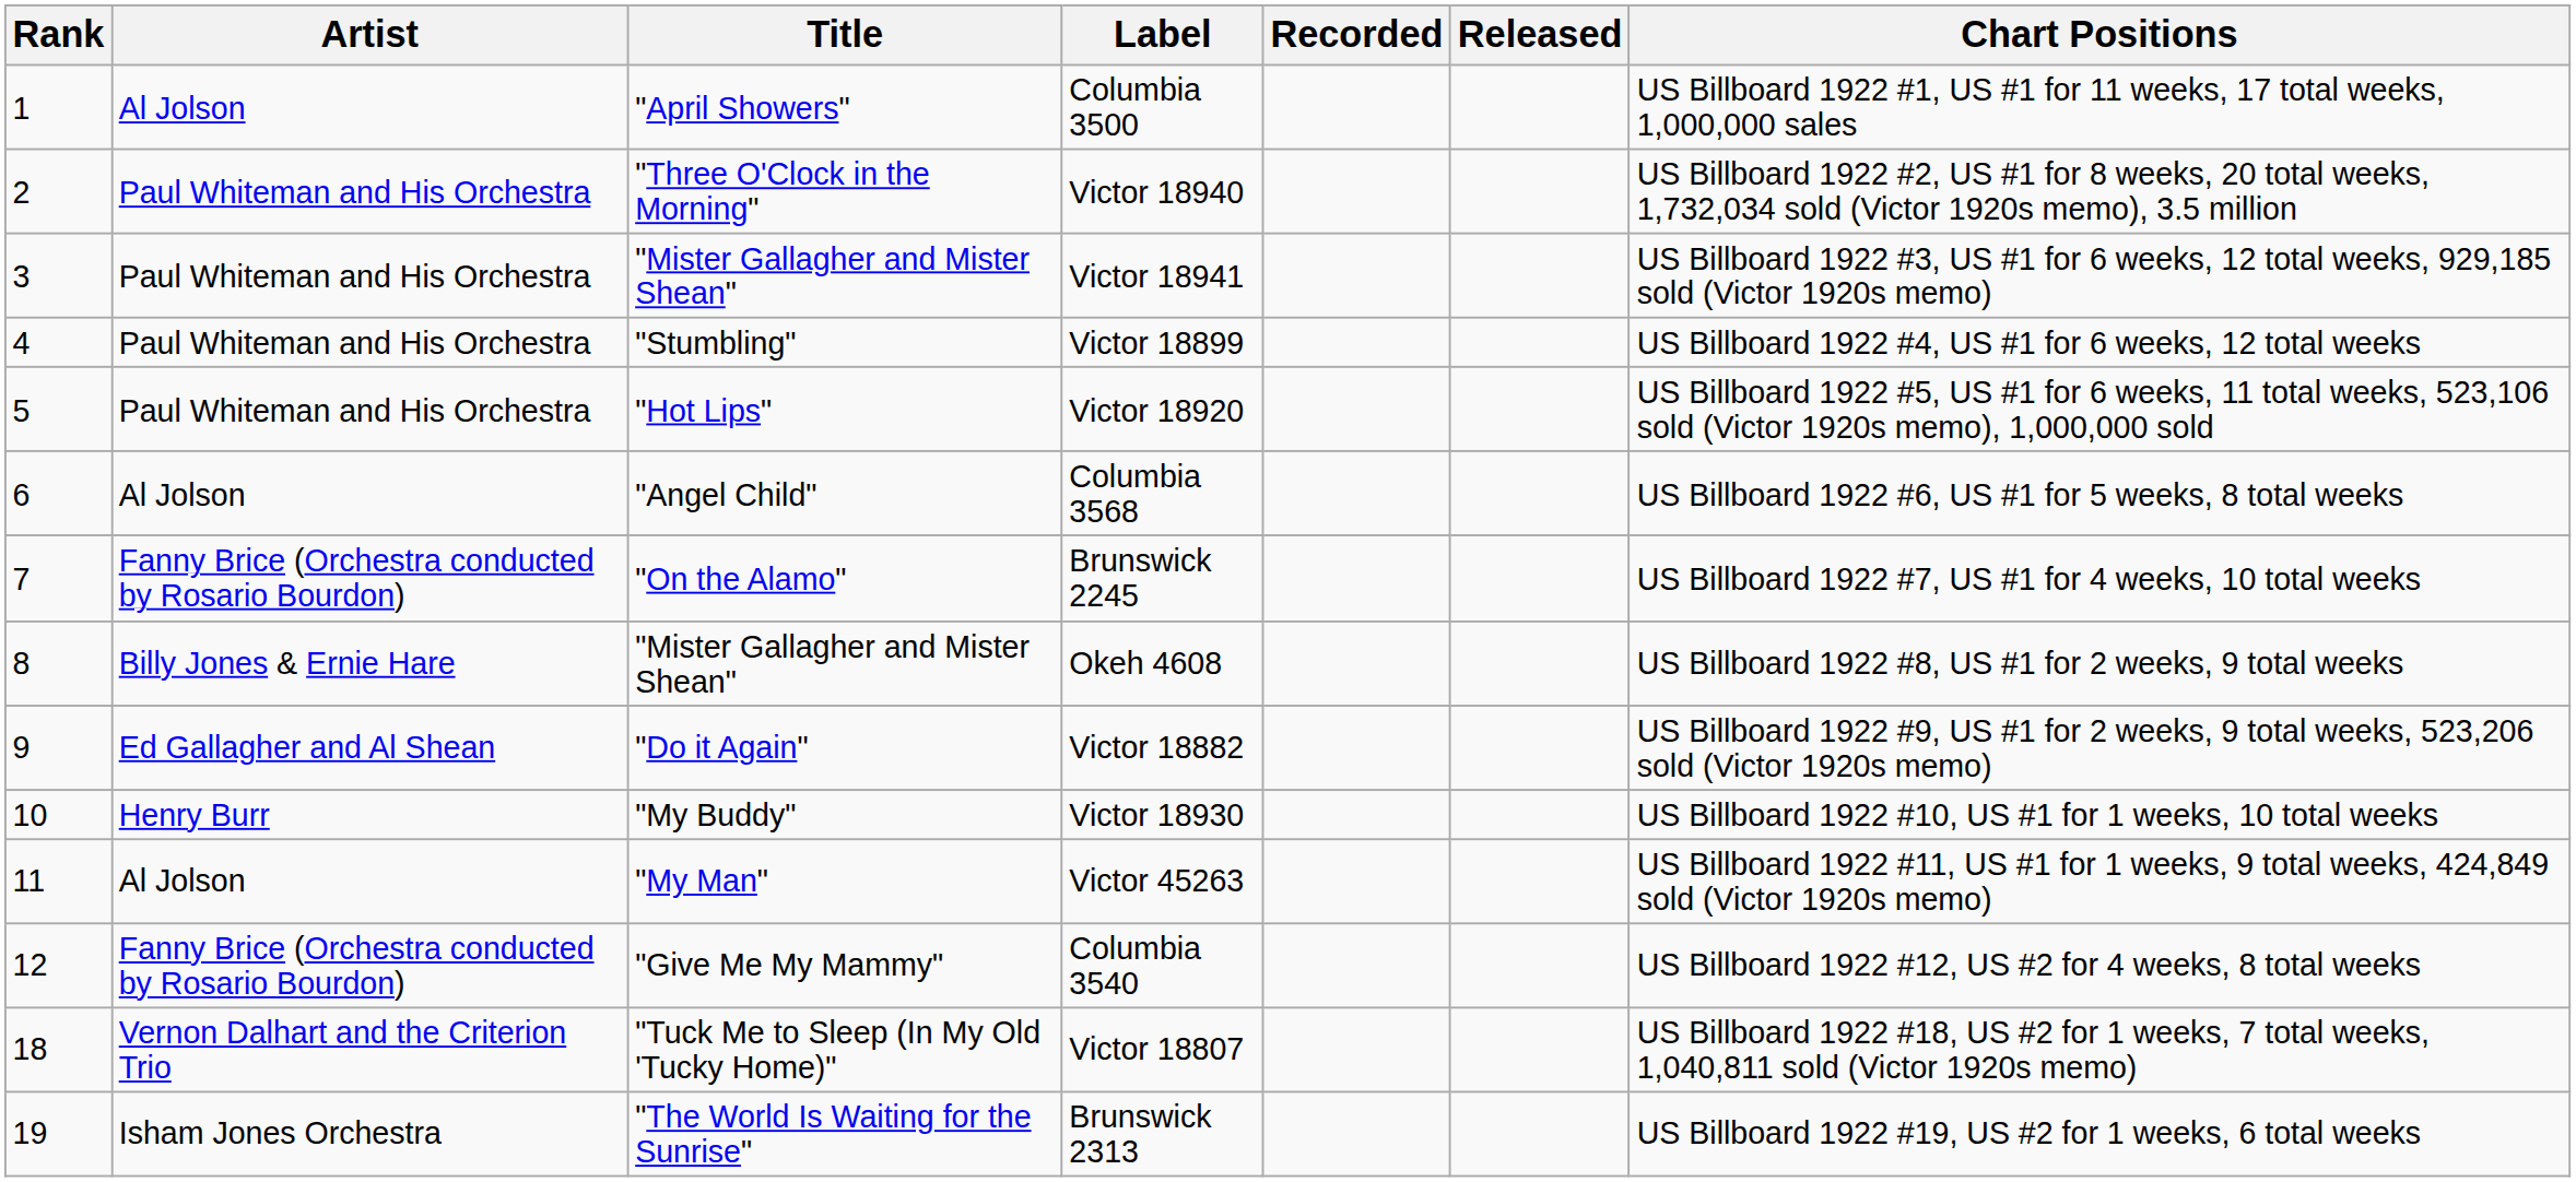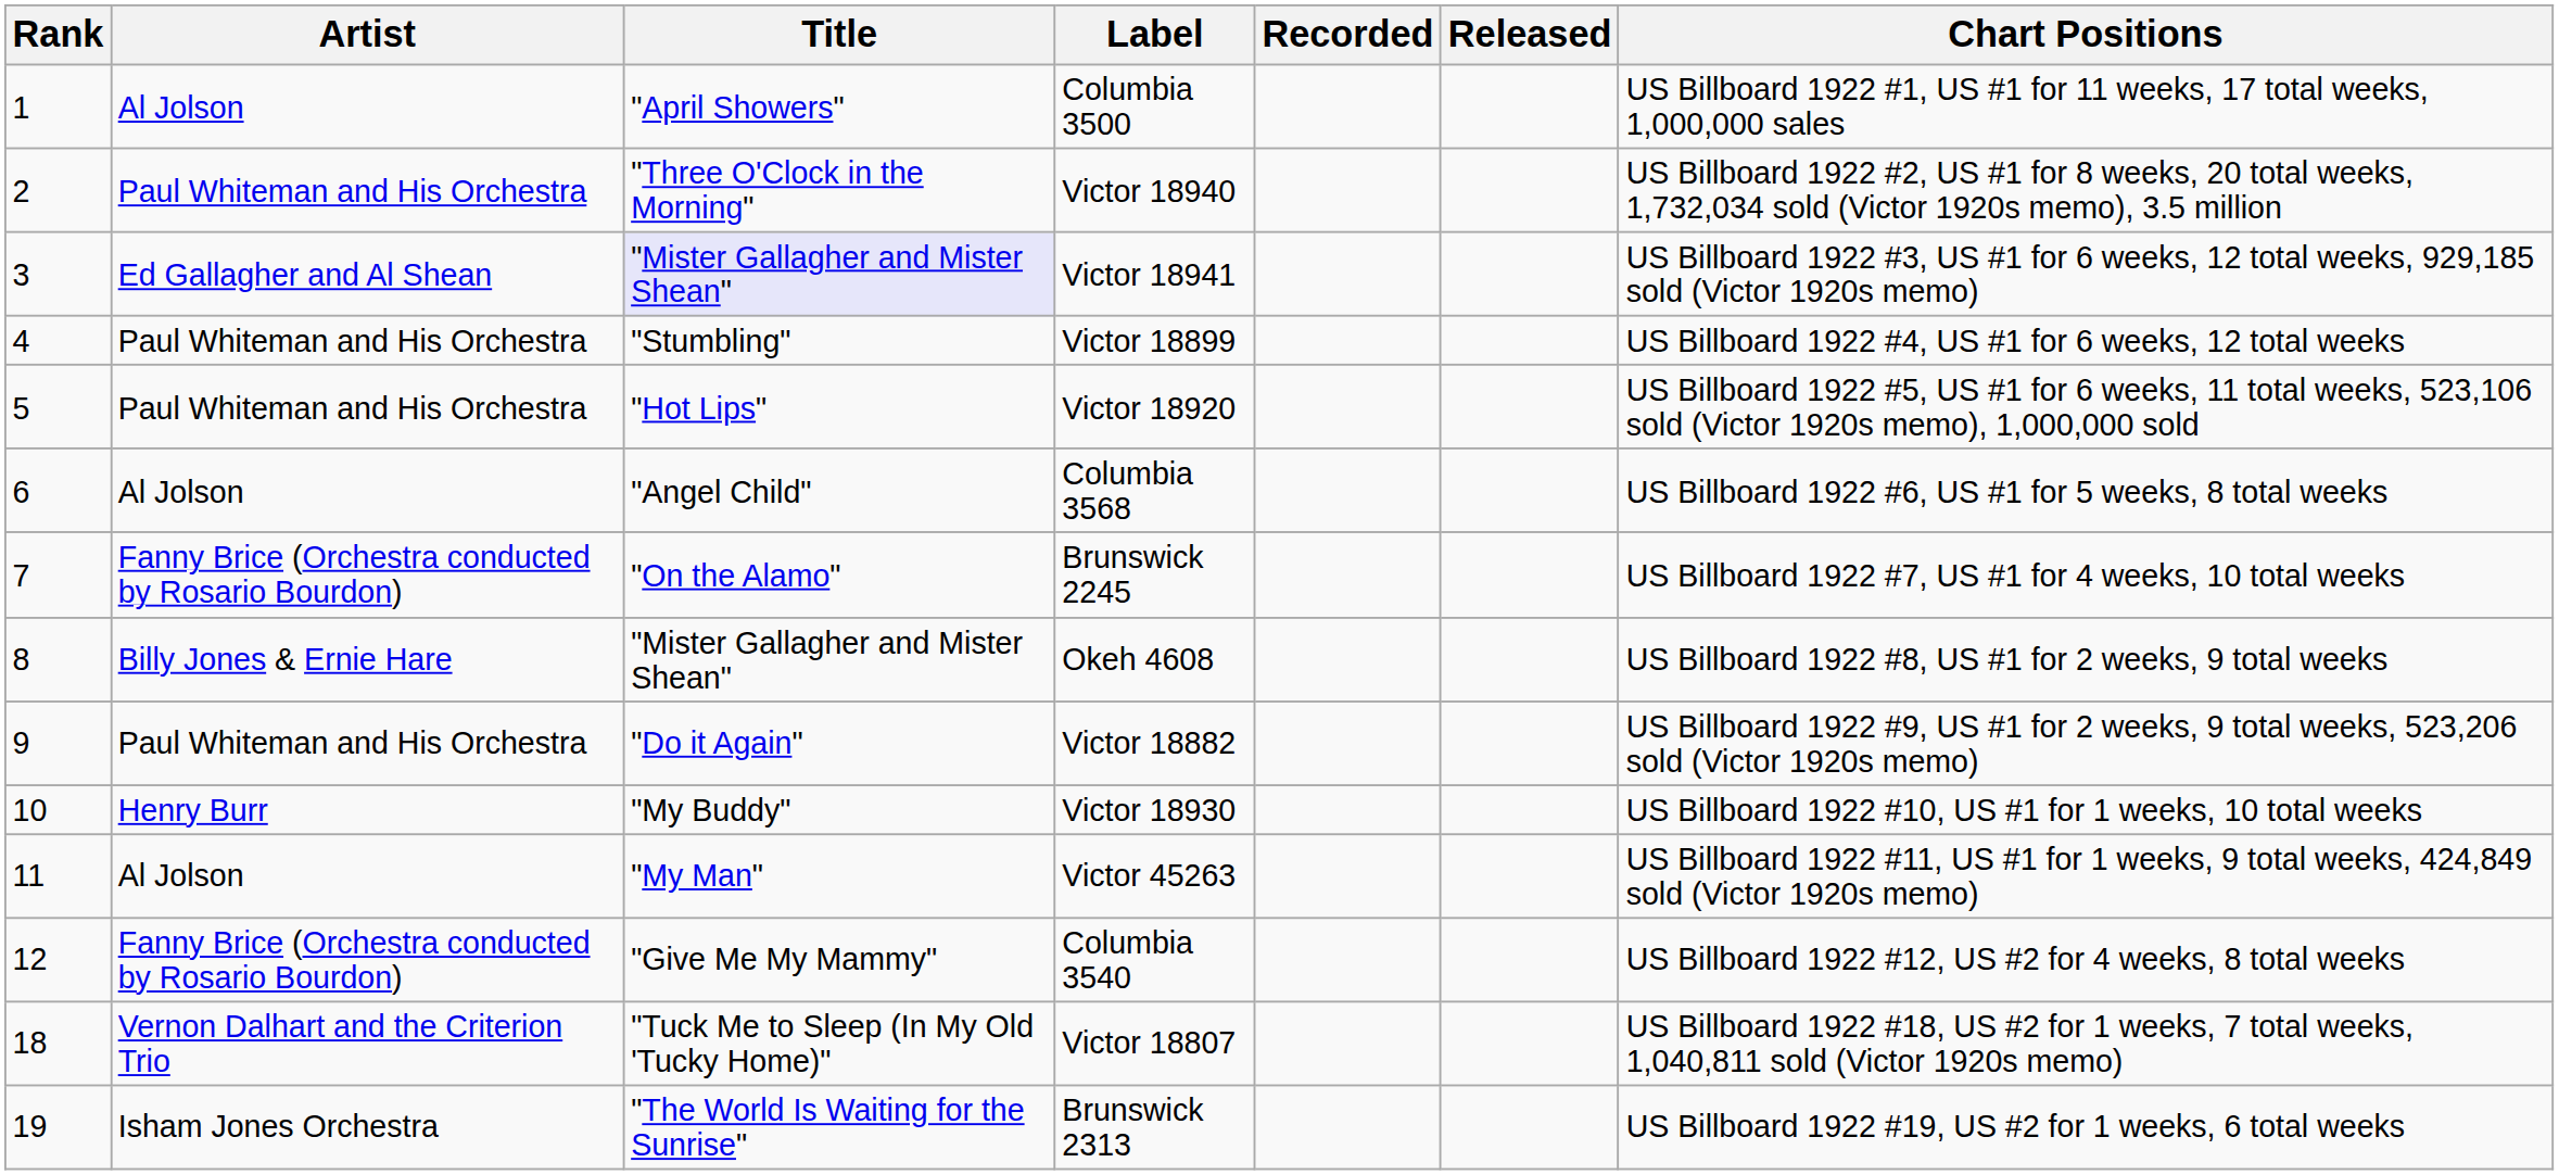 <table class="wikitable" style="font-size:95%;">
 <tr>
 <th><big>Rank</big></th>
 <th><big>Artist</big></th>
 <th><big>Title</big></th>
 <th><big>Label</big></th>
 <th><big>Recorded</big></th>
 <th><big>Released</big></th>
 <th><big>Chart Positions</big></th>
 </tr>
 <tr>
 <td>1</td>
 <td><a href='#'>Al Jolson</a></td>
 <td>"<a href='#'>April Showers</a>"</td>
 <td>Columbia 3500</td>
 <td></td>
 <td></td>
 <td>US Billboard 1922 #1, US #1 for 11 weeks, 17 total weeks, 1,000,000 sales</td>
 </tr>
 <tr>
 <td>2</td>
 <td><a href='#'>Paul Whiteman and His Orchestra</a></td>
 <td>"<a href='#'>Three O'Clock in the Morning</a>"</td>
 <td>Victor 18940</td>
 <td></td>
 <td></td>
 <td>US Billboard 1922 #2, US #1 for 8 weeks, 20 total weeks, 1,732,034 sold (Victor 1920s memo), 3.5 million</td>
 </tr>
 <tr>
 <td>3</td>
-<td>Paul Whiteman and His Orchestra</td>
-<td>"<a href='#'>Mister Gallagher and Mister Shean</a>"</td>
+<td><a href='#'>Ed Gallagher and Al Shean</a></td>
+<td style="background: lavender;">"<a href='#'>Mister Gallagher and Mister Shean</a>"</td>
 <td>Victor 18941</td>
 <td></td>
 <td></td>
 <td>US Billboard 1922 #3, US #1 for 6 weeks, 12 total weeks, 929,185 sold (Victor 1920s memo)</td>
 </tr>
 <tr>
 <td>4</td>
 <td>Paul Whiteman and His Orchestra</td>
 <td>"Stumbling"</td>
 <td>Victor 18899</td>
 <td></td>
 <td></td>
 <td>US Billboard 1922 #4, US #1 for 6 weeks, 12 total weeks</td>
 </tr>
 <tr>
 <td>5</td>
 <td>Paul Whiteman and His Orchestra</td>
 <td>"<a href='#'>Hot Lips</a>"</td>
 <td>Victor 18920</td>
 <td></td>
 <td></td>
 <td>US Billboard 1922 #5, US #1 for 6 weeks, 11 total weeks, 523,106 sold (Victor 1920s memo), 1,000,000 sold</td>
 </tr>
 <tr>
 <td>6</td>
 <td>Al Jolson</td>
 <td>"Angel Child"</td>
 <td>Columbia 3568</td>
 <td></td>
 <td></td>
 <td>US Billboard 1922 #6, US #1 for 5 weeks, 8 total weeks</td>
 </tr>
 <tr>
 <td>7</td>
 <td><a href='#'>Fanny Brice</a> (<a href='#'>Orchestra conducted by Rosario Bourdon</a>)</td>
 <td>"<a href='#'>On the Alamo</a>"</td>
 <td>Brunswick 2245</td>
 <td></td>
 <td></td>
 <td>US Billboard 1922 #7, US #1 for 4 weeks, 10 total weeks</td>
 </tr>
 <tr>
 <td>8</td>
 <td><a href='#'>Billy Jones</a> & <a href='#'>Ernie Hare</a></td>
 <td>"Mister Gallagher and Mister Shean"</td>
 <td>Okeh 4608</td>
 <td></td>
 <td></td>
 <td>US Billboard 1922 #8, US #1 for 2 weeks, 9 total weeks</td>
 </tr>
 <tr>
 <td>9</td>
-<td><a href='#'>Ed Gallagher and Al Shean</a></td>
+<td>Paul Whiteman and His Orchestra</td>
 <td>"<a href='#'>Do it Again</a>"</td>
 <td>Victor 18882</td>
 <td></td>
 <td></td>
 <td>US Billboard 1922 #9, US #1 for 2 weeks, 9 total weeks, 523,206 sold (Victor 1920s memo)</td>
 </tr>
 <tr>
 <td>10</td>
 <td><a href='#'>Henry Burr</a></td>
 <td>"My Buddy"</td>
 <td>Victor 18930</td>
 <td></td>
 <td></td>
 <td>US Billboard 1922 #10, US #1 for 1 weeks, 10 total weeks</td>
 </tr>
 <tr>
 <td>11</td>
 <td>Al Jolson</td>
 <td>"<a href='#'>My Man</a>"</td>
 <td>Victor 45263</td>
 <td></td>
 <td></td>
 <td>US Billboard 1922 #11, US #1 for 1 weeks, 9 total weeks, 424,849 sold (Victor 1920s memo)</td>
 </tr>
 <tr>
 <td>12</td>
 <td><a href='#'>Fanny Brice</a> (<a href='#'>Orchestra conducted by Rosario Bourdon</a>)</td>
 <td>"Give Me My Mammy"</td>
 <td>Columbia 3540</td>
 <td></td>
 <td></td>
 <td>US Billboard 1922 #12, US #2 for 4 weeks, 8 total weeks</td>
 </tr>
 <tr>
 <td>18</td>
 <td><a href='#'>Vernon Dalhart and the Criterion Trio</a></td>
 <td>"Tuck Me to Sleep (In My Old 'Tucky Home)"</td>
 <td>Victor 18807</td>
 <td></td>
 <td></td>
 <td>US Billboard 1922 #18, US #2 for 1 weeks, 7 total weeks, 1,040,811 sold (Victor 1920s memo)</td>
 </tr>
 <tr>
 <td>19</td>
 <td>Isham Jones Orchestra</td>
 <td>"<a href='#'>The World Is Waiting for the Sunrise</a>"</td>
 <td>Brunswick 2313</td>
 <td></td>
 <td></td>
 <td>US Billboard 1922 #19, US #2 for 1 weeks, 6 total weeks</td>
 </tr>
 </table>
